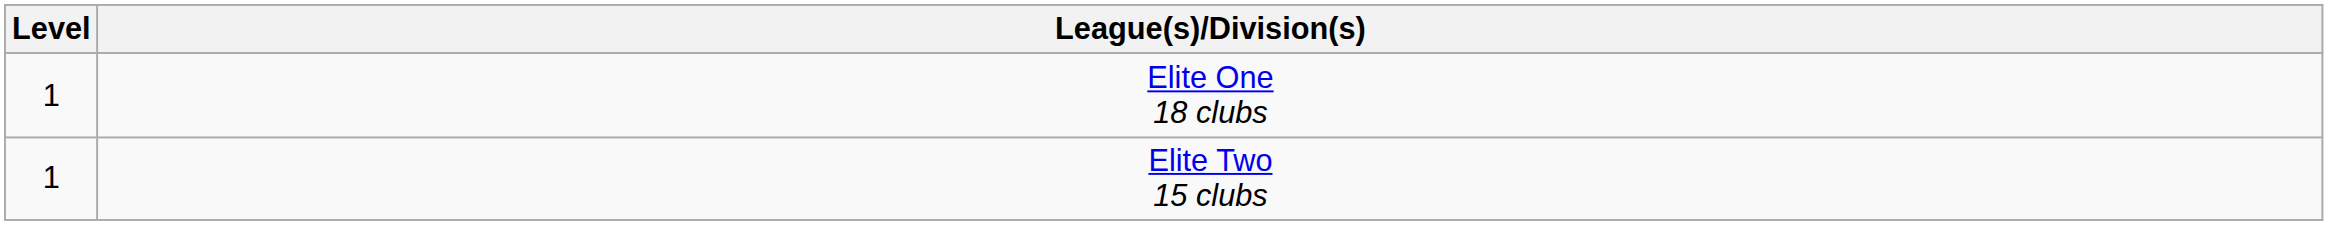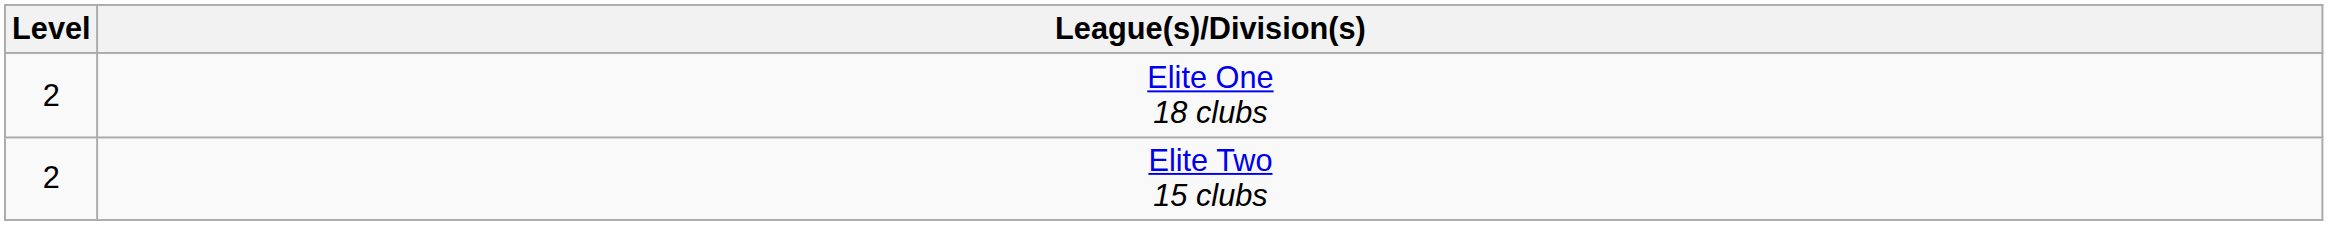 <table class="wikitable" style="text-align: center;">
 <tr>
 <th width="4%">Level</th>
 <th colspan="8" width="96%">League(s)/Division(s)</th>
 </tr>
 <tr>
-<td width="4%">1</td>
+<td width="4%">2</td>
 <td colspan="8" width="96%"><a href='#'>Elite One</a><br><em>18 clubs</em></td>
 </tr>
 <tr>
-<td width="4%">1</td>
+<td width="4%">2</td>
 <td colspan="8" width="96%"><a href='#'>Elite Two</a><br><em>15 clubs</em></td>
 </tr>
 </table>
